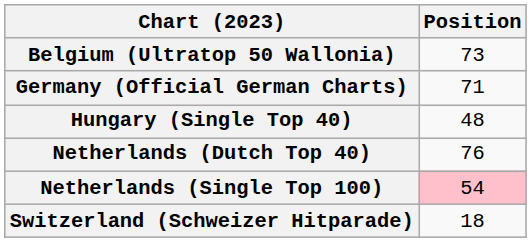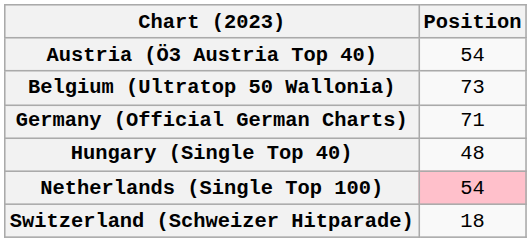 <table class="wikitable sortable plainrowheaders" style="text-align:center">
 <tr>
 <th scope="col">Chart (2023)</th>
 <th scope="col">Position</th>
+</tr>
+<tr>
+<th scope="row">Austria (Ö3 Austria Top 40)</th>
+<td>54</td>
 </tr>
 <tr>
 <th scope="row">Belgium (Ultratop 50 Wallonia)</th>
 <td>73</td>
 </tr>
 <tr>
 <th scope="row">Germany (Official German Charts)</th>
 <td>71</td>
 </tr>
 <tr>
 <th scope="row">Hungary (Single Top 40)</th>
 <td>48</td>
 </tr>
 <tr>
-<th scope="row">Netherlands (Dutch Top 40)</th>
-<td>76</td>
-</tr>
-<tr>
 <th scope="row">Netherlands (Single Top 100)</th>
 <td style="background: pink;">54</td>
 </tr>
 <tr>
 <th scope="row">Switzerland (Schweizer Hitparade)</th>
 <td>18</td>
 </tr>
 </table>
